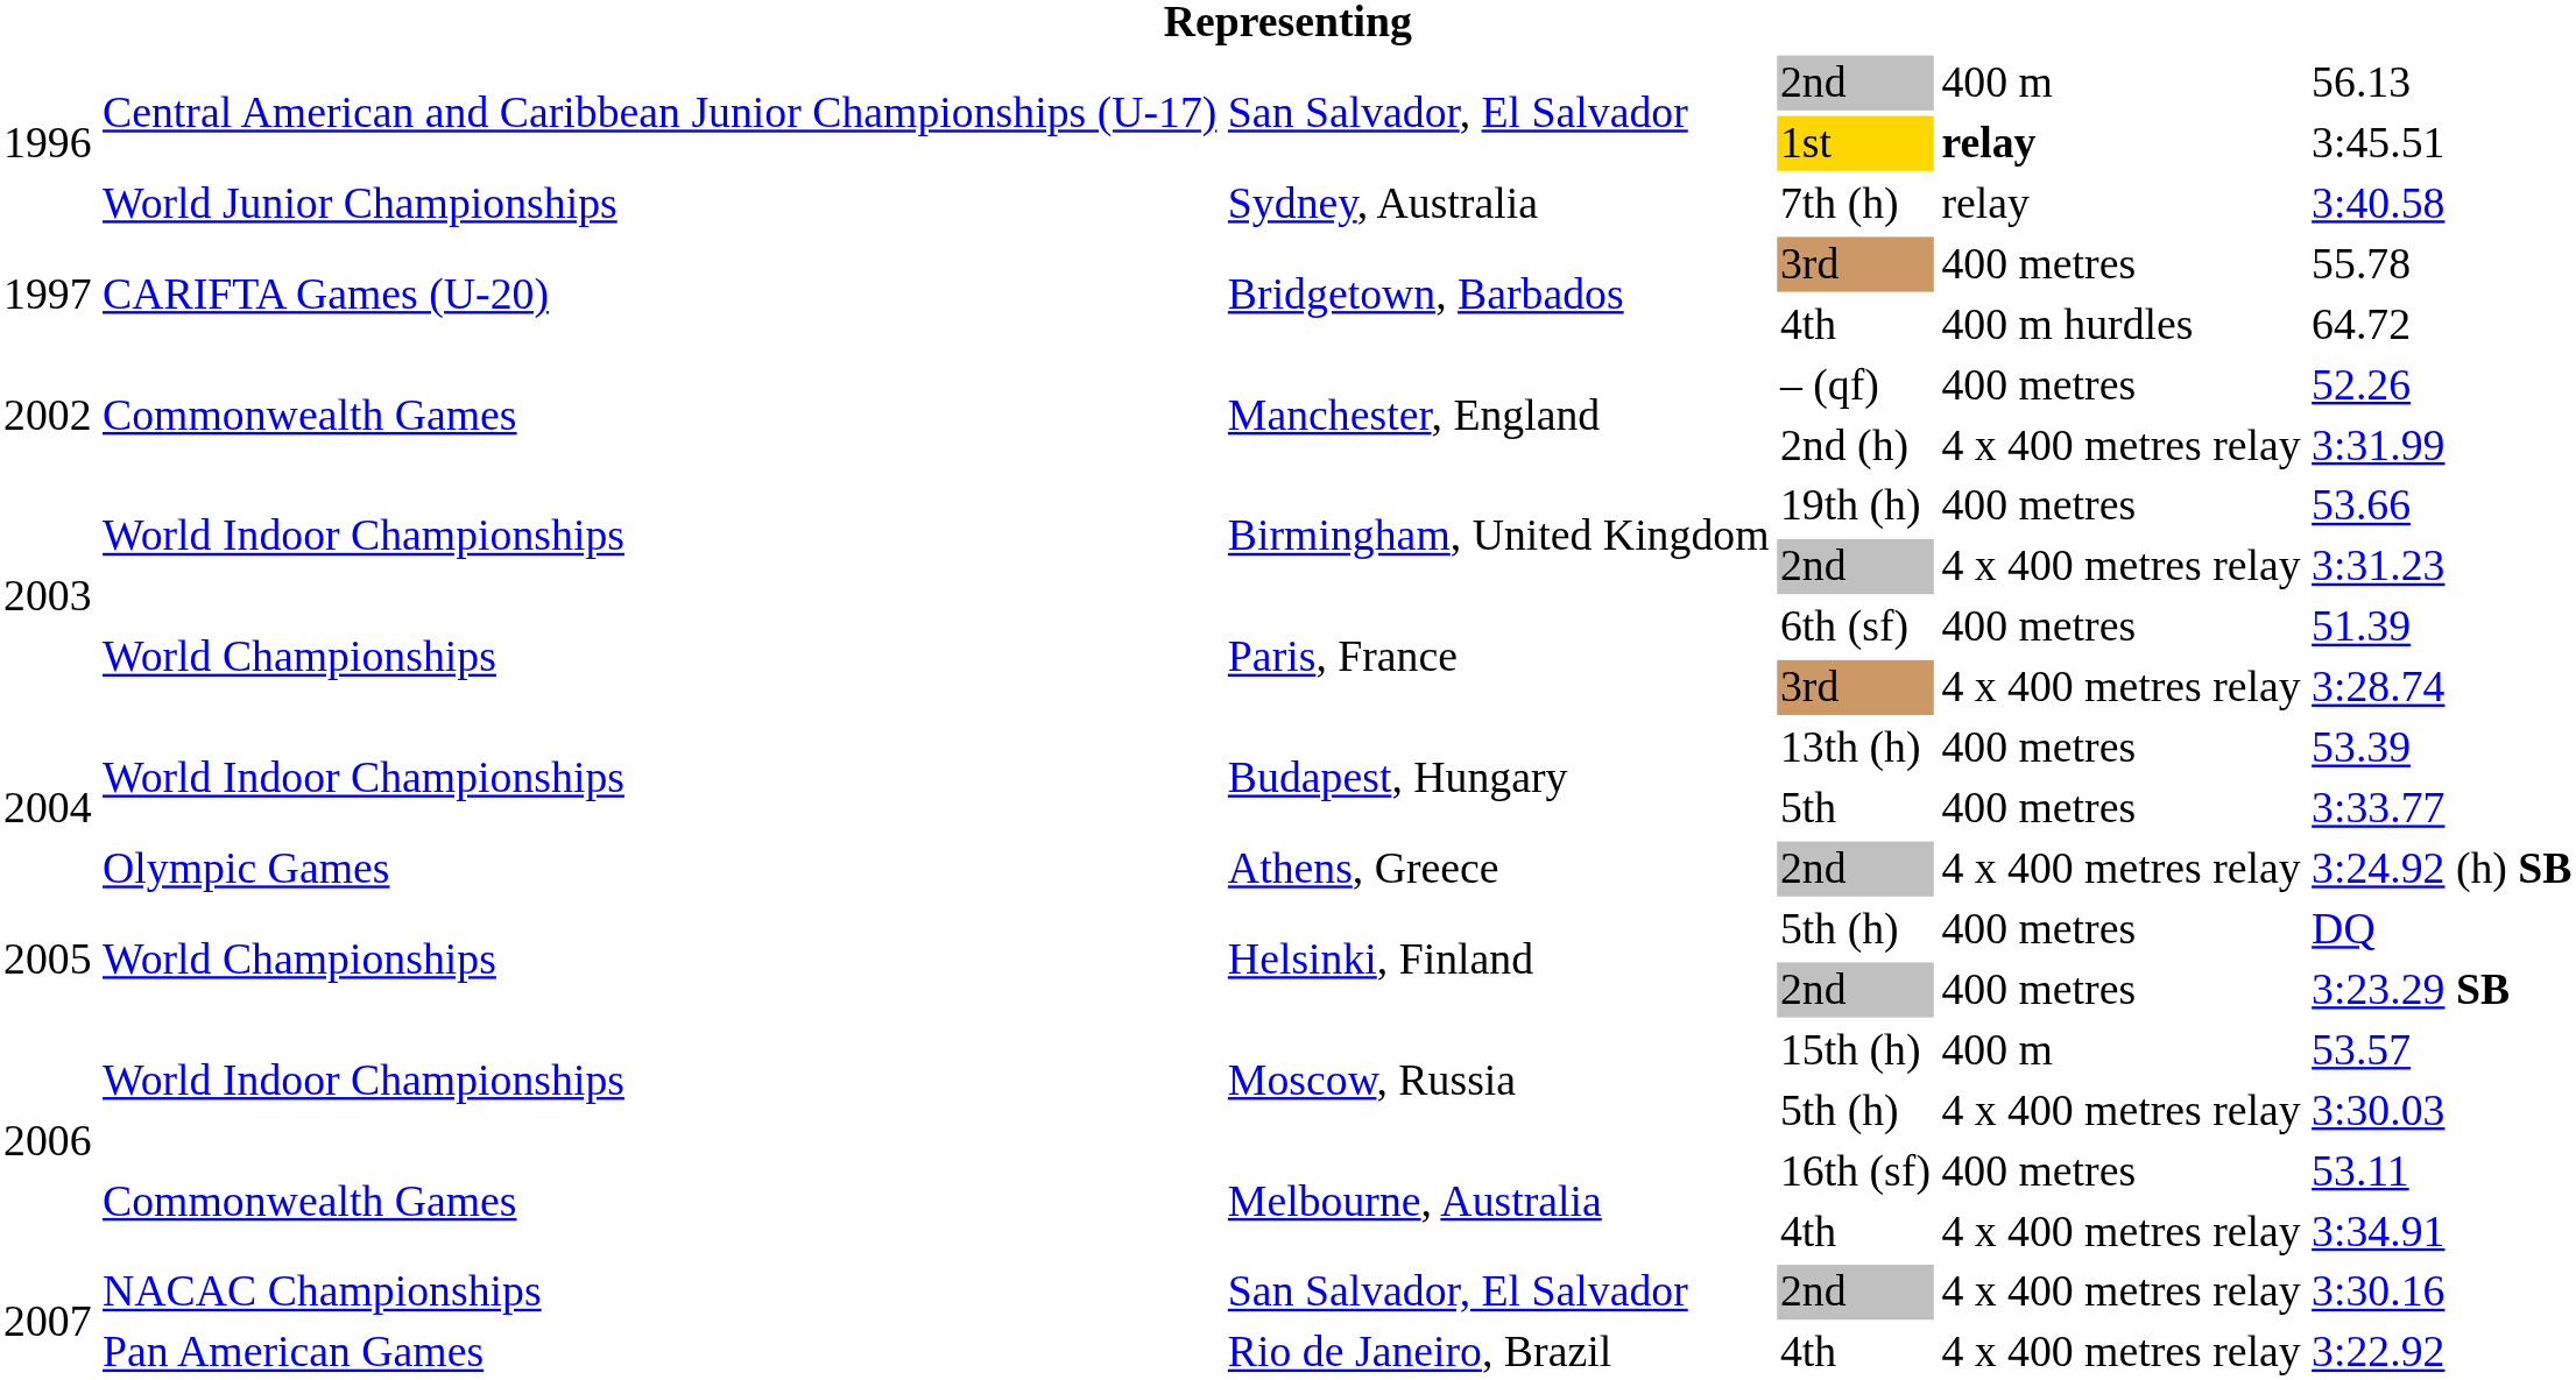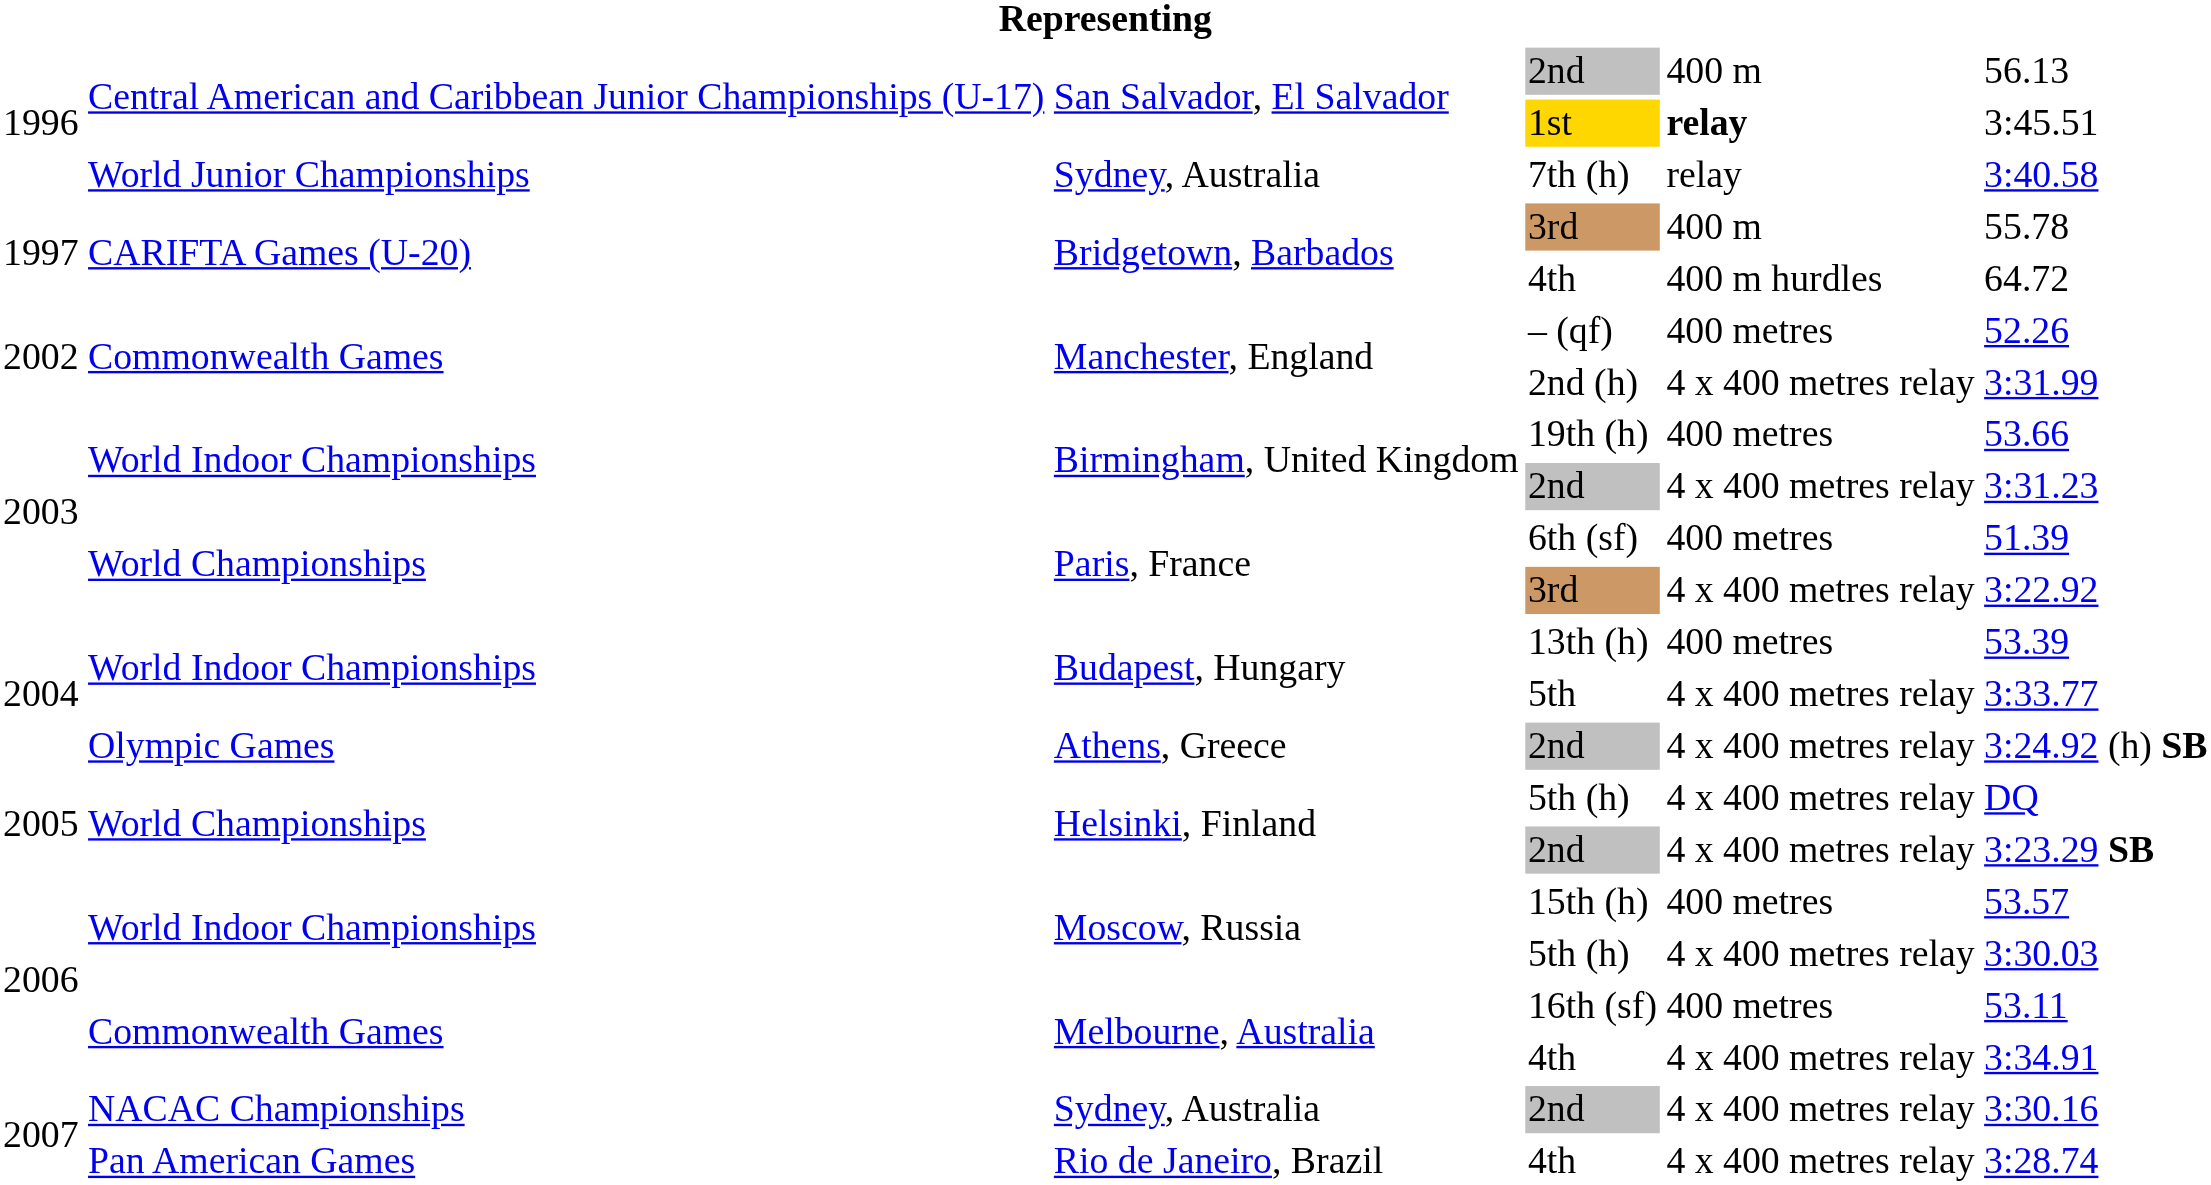 <table>
 <tr>
 <th colspan="6">Representing </th>
 </tr>
 <tr>
 <td rowspan = "3">1996</td>
 <td rowspan = "2"><a href='#'>Central American and Caribbean Junior Championships (U-17)</a></td>
 <td rowspan = "2"><a href='#'>San Salvador</a>, <a href='#'>El Salvador</a></td>
 <td bgcolor=silver>2nd</td>
 <td>400 m</td>
 <td>56.13</td>
 </tr>
 <tr>
 <td bgcolor=gold>1st</td>
 <td><strong> relay</strong></td>
 <td>3:45.51</td>
 </tr>
 <tr>
 <td><a href='#'>World Junior Championships</a></td>
 <td><a href='#'>Sydney</a>, Australia</td>
 <td>7th (h)</td>
 <td> relay</td>
 <td><a href='#'>3:40.58</a></td>
 </tr>
 <tr>
 <td rowspan = "2">1997</td>
 <td rowspan = "2"><a href='#'>CARIFTA Games (U-20)</a></td>
 <td rowspan = "2"><a href='#'>Bridgetown</a>, <a href='#'>Barbados</a></td>
 <td bgcolor=cc9966>3rd</td>
-<td>400 metres</td>
+<td>400 m</td>
 <td>55.78</td>
 </tr>
 <tr>
 <td>4th</td>
 <td>400 m hurdles</td>
 <td>64.72</td>
 </tr>
 <tr>
 <td rowspan = "2">2002</td>
 <td rowspan = "2"><a href='#'>Commonwealth Games</a></td>
 <td rowspan = "2"><a href='#'>Manchester</a>, England</td>
 <td>– (qf)</td>
 <td>400 metres</td>
 <td><a href='#'>52.26</a></td>
 </tr>
 <tr>
 <td>2nd (h)</td>
 <td>4 x 400 metres relay</td>
 <td><a href='#'>3:31.99</a></td>
 </tr>
 <tr>
 <td rowspan = "4">2003</td>
 <td rowspan = "2"><a href='#'>World Indoor Championships</a></td>
 <td rowspan = "2"><a href='#'>Birmingham</a>, United Kingdom</td>
 <td>19th (h)</td>
 <td>400 metres</td>
 <td><a href='#'>53.66</a></td>
 </tr>
 <tr>
 <td bgcolor=silver>2nd</td>
 <td>4 x 400 metres relay</td>
 <td><a href='#'>3:31.23</a></td>
 </tr>
 <tr>
 <td rowspan = "2"><a href='#'>World Championships</a></td>
 <td rowspan = "2"><a href='#'>Paris</a>, France</td>
 <td>6th (sf)</td>
 <td>400 metres</td>
 <td><a href='#'>51.39</a></td>
 </tr>
 <tr>
 <td bgcolor=cc9966>3rd</td>
 <td>4 x 400 metres relay</td>
-<td><a href='#'>3:28.74</a></td>
+<td><a href='#'>3:22.92</a></td>
 </tr>
 <tr>
 <td rowspan = "3">2004</td>
 <td rowspan = "2"><a href='#'>World Indoor Championships</a></td>
 <td rowspan = "2"><a href='#'>Budapest</a>, Hungary</td>
 <td>13th (h)</td>
 <td>400 metres</td>
 <td><a href='#'>53.39</a></td>
 </tr>
 <tr>
 <td>5th</td>
-<td>400 metres</td>
+<td>4 x 400 metres relay</td>
 <td><a href='#'>3:33.77</a></td>
 </tr>
 <tr>
 <td><a href='#'>Olympic Games</a></td>
 <td><a href='#'>Athens</a>, Greece</td>
 <td bgcolor=silver>2nd</td>
 <td>4 x 400 metres relay</td>
 <td><a href='#'>3:24.92</a> (h) <strong>SB</strong></td>
 </tr>
 <tr>
 <td rowspan = "2">2005</td>
 <td rowspan = "2"><a href='#'>World Championships</a></td>
 <td rowspan = "2"><a href='#'>Helsinki</a>, Finland</td>
 <td>5th (h)</td>
-<td>400 metres</td>
+<td>4 x 400 metres relay</td>
 <td><a href='#'>DQ</a></td>
 </tr>
 <tr>
 <td bgcolor=silver>2nd</td>
-<td>400 metres</td>
+<td>4 x 400 metres relay</td>
 <td><a href='#'>3:23.29</a> <strong>SB</strong></td>
 </tr>
 <tr>
 <td rowspan = "4">2006</td>
 <td rowspan = "2"><a href='#'>World Indoor Championships</a></td>
 <td rowspan = "2"><a href='#'>Moscow</a>, Russia</td>
 <td>15th (h)</td>
-<td>400 m</td>
+<td>400 metres</td>
 <td><a href='#'>53.57</a></td>
 </tr>
 <tr>
 <td>5th (h)</td>
 <td>4 x 400 metres relay</td>
 <td><a href='#'>3:30.03</a></td>
 </tr>
 <tr>
 <td rowspan = "2"><a href='#'>Commonwealth Games</a></td>
 <td rowspan = "2"><a href='#'>Melbourne</a>, <a href='#'>Australia</a></td>
 <td>16th (sf)</td>
 <td>400 metres</td>
 <td><a href='#'>53.11</a></td>
 </tr>
 <tr>
 <td>4th</td>
 <td>4 x 400 metres relay</td>
 <td><a href='#'>3:34.91</a></td>
 </tr>
 <tr>
 <td rowspan=2>2007</td>
 <td><a href='#'>NACAC Championships</a></td>
-<td><a href='#'>San Salvador, El Salvador</a></td>
+<td><a href='#'>Sydney</a>, Australia</td>
 <td bgcolor=silver>2nd</td>
 <td>4 x 400 metres relay</td>
 <td><a href='#'>3:30.16</a></td>
 </tr>
 <tr>
 <td><a href='#'>Pan American Games</a></td>
 <td><a href='#'>Rio de Janeiro</a>, Brazil</td>
 <td>4th</td>
 <td>4 x 400 metres relay</td>
-<td><a href='#'>3:22.92</a></td>
+<td><a href='#'>3:28.74</a></td>
 </tr>
 </table>
